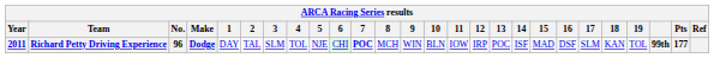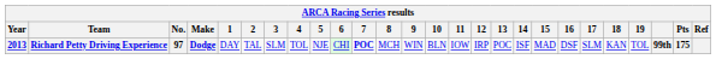 <table class="wikitable" style="text-align:center; font-size:75%">
 <tr>
 <th colspan="27"><a href='#'>ARCA Racing Series</a> results</th>
 </tr>
 <tr>
 <th>Year</th>
 <th>Team</th>
 <th>No.</th>
 <th>Make</th>
 <th>1</th>
 <th>2</th>
 <th>3</th>
 <th>4</th>
 <th>5</th>
 <th>6</th>
 <th>7</th>
 <th>8</th>
 <th>9</th>
 <th>10</th>
 <th>11</th>
 <th>12</th>
 <th>13</th>
 <th>14</th>
 <th>15</th>
 <th>16</th>
 <th>17</th>
 <th>18</th>
 <th>19</th>
 <th></th>
 <th>Pts</th>
 <th>Ref</th>
 </tr>
 <tr>
-<th><a href='#'>2011</a></th>
+<th><a href='#'>2013</a></th>
 <th><a href='#'>Richard Petty Driving Experience</a></th>
-<th>96</th>
+<th>97</th>
 <th><a href='#'>Dodge</a></th>
 <td><a href='#'>DAY</a></td>
 <td><a href='#'>TAL</a></td>
 <td><a href='#'>SLM</a></td>
 <td><a href='#'>TOL</a></td>
 <td><a href='#'>NJE</a></td>
 <td style="background:#DFFFDF;"><a href='#'>CHI</a><br></td>
 <td><strong><a href='#'>POC</a></strong></td>
 <td><a href='#'>MCH</a></td>
 <td><a href='#'>WIN</a></td>
 <td><a href='#'>BLN</a></td>
 <td><a href='#'>IOW</a></td>
 <td><a href='#'>IRP</a></td>
 <td><a href='#'>POC</a></td>
 <td><a href='#'>ISF</a></td>
 <td><a href='#'>MAD</a></td>
 <td><a href='#'>DSF</a></td>
 <td><a href='#'>SLM</a></td>
 <td><a href='#'>KAN</a></td>
 <td><a href='#'>TOL</a></td>
 <th>99th</th>
-<th>177</th>
+<th>175</th>
 <th></th>
 </tr>
 </table>
